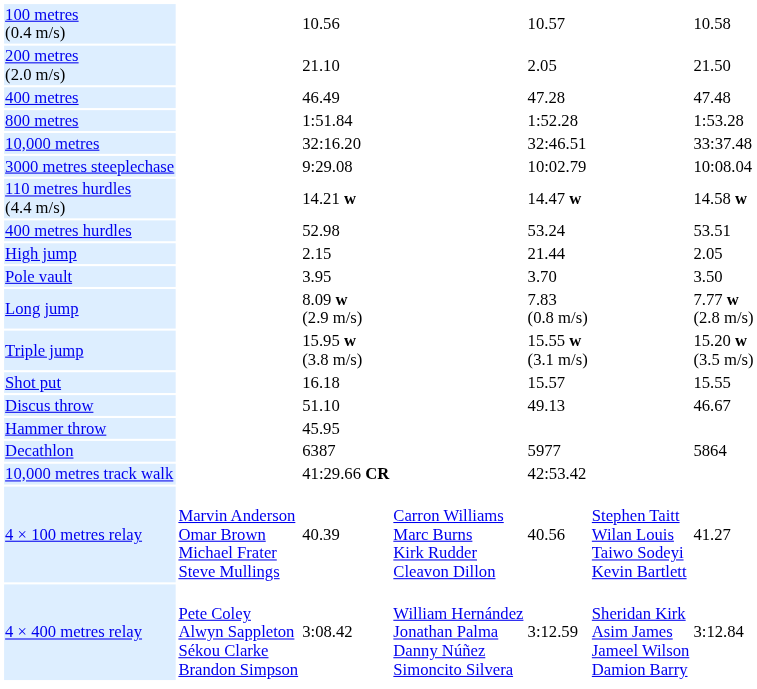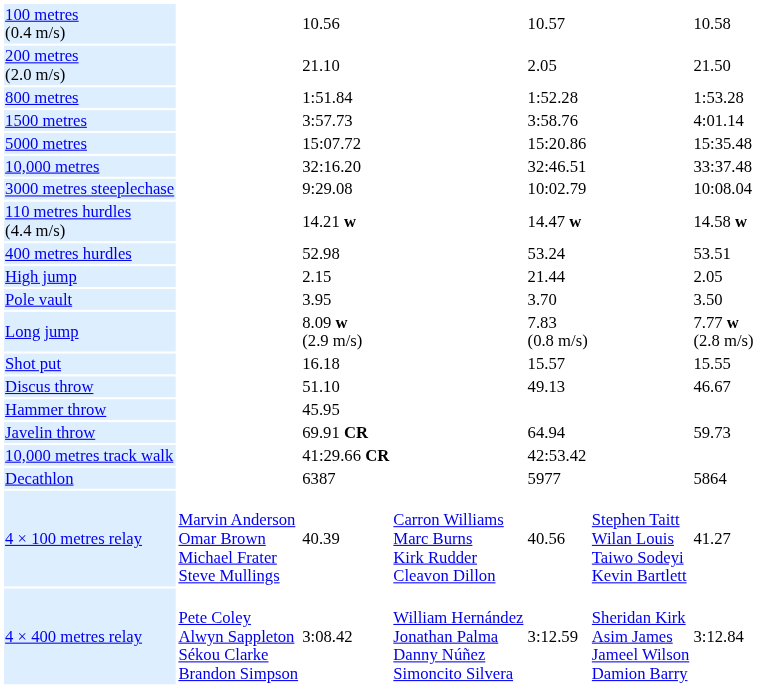 <table>
 <tr>
 <td bgcolor = DDEEFF><a href='#'>100 metres</a> <br> (0.4 m/s)</td>
 <td></td>
 <td>10.56</td>
 <td></td>
 <td>10.57</td>
 <td></td>
 <td>10.58</td>
 </tr>
 <tr>
 <td bgcolor = DDEEFF><a href='#'>200 metres</a> <br> (2.0 m/s)</td>
 <td></td>
 <td>21.10</td>
 <td></td>
 <td>2.05</td>
 <td></td>
 <td>21.50</td>
 </tr>
 <tr>
-<td bgcolor = DDEEFF><a href='#'>400 metres</a></td>
-<td></td>
-<td>46.49</td>
-<td></td>
-<td>47.28</td>
-<td></td>
-<td>47.48</td>
-</tr>
-<tr>
 <td bgcolor = DDEEFF><a href='#'>800 metres</a></td>
 <td></td>
 <td>1:51.84</td>
 <td></td>
 <td>1:52.28</td>
 <td></td>
 <td>1:53.28</td>
+</tr>
+<tr>
+<td bgcolor = DDEEFF><a href='#'>1500 metres</a></td>
+<td></td>
+<td>3:57.73</td>
+<td></td>
+<td>3:58.76</td>
+<td></td>
+<td>4:01.14</td>
+</tr>
+<tr>
+<td bgcolor = DDEEFF><a href='#'>5000 metres</a></td>
+<td></td>
+<td>15:07.72</td>
+<td></td>
+<td>15:20.86</td>
+<td></td>
+<td>15:35.48</td>
 </tr>
 <tr>
 <td bgcolor = DDEEFF><a href='#'>10,000 metres</a></td>
 <td></td>
 <td>32:16.20</td>
 <td></td>
 <td>32:46.51</td>
 <td></td>
 <td>33:37.48</td>
 </tr>
 <tr>
 <td bgcolor = DDEEFF><a href='#'>3000 metres steeplechase</a></td>
 <td></td>
 <td>9:29.08</td>
 <td></td>
 <td>10:02.79</td>
 <td></td>
 <td>10:08.04</td>
 </tr>
 <tr>
 <td bgcolor = DDEEFF><a href='#'>110 metres hurdles</a> <br> (4.4 m/s)</td>
 <td></td>
 <td>14.21 <strong>w</strong></td>
 <td></td>
 <td>14.47 <strong>w</strong></td>
 <td></td>
 <td>14.58 <strong>w</strong></td>
 </tr>
 <tr>
 <td bgcolor = DDEEFF><a href='#'>400 metres hurdles</a></td>
 <td></td>
 <td>52.98</td>
 <td></td>
 <td>53.24</td>
 <td></td>
 <td>53.51</td>
 </tr>
 <tr>
 <td bgcolor = DDEEFF><a href='#'>High jump</a></td>
 <td></td>
 <td>2.15</td>
 <td></td>
 <td>21.44</td>
 <td></td>
 <td>2.05</td>
 </tr>
 <tr>
 <td bgcolor = DDEEFF><a href='#'>Pole vault</a></td>
 <td></td>
 <td>3.95</td>
 <td></td>
 <td>3.70</td>
 <td></td>
 <td>3.50</td>
 </tr>
 <tr>
 <td bgcolor = DDEEFF><a href='#'>Long jump</a></td>
 <td></td>
 <td>8.09 <strong>w</strong> <br> (2.9 m/s)</td>
 <td></td>
 <td>7.83 <br> (0.8 m/s)</td>
 <td></td>
 <td>7.77 <strong>w</strong> <br> (2.8 m/s)</td>
 </tr>
 <tr>
-<td bgcolor = DDEEFF><a href='#'>Triple jump</a></td>
-<td></td>
-<td>15.95 <strong>w</strong> <br> (3.8 m/s)</td>
-<td></td>
-<td>15.55 <strong>w</strong> <br> (3.1 m/s)</td>
-<td></td>
-<td>15.20 <strong>w</strong> <br> (3.5 m/s)</td>
-</tr>
-<tr>
 <td bgcolor = DDEEFF><a href='#'>Shot put</a></td>
 <td></td>
 <td>16.18</td>
 <td></td>
 <td>15.57</td>
 <td></td>
 <td>15.55</td>
 </tr>
 <tr>
 <td bgcolor = DDEEFF><a href='#'>Discus throw</a></td>
 <td></td>
 <td>51.10</td>
 <td></td>
 <td>49.13</td>
 <td></td>
 <td>46.67</td>
 </tr>
 <tr>
 <td bgcolor = DDEEFF><a href='#'>Hammer throw</a></td>
 <td></td>
 <td>45.95</td>
 <td></td>
 <td></td>
 <td></td>
 <td></td>
 </tr>
 <tr>
-<td bgcolor = DDEEFF><a href='#'>Decathlon</a></td>
+<td bgcolor = DDEEFF><a href='#'>Javelin throw</a></td>
 <td></td>
-<td>6387</td>
+<td>69.91 <strong>CR</strong></td>
 <td></td>
-<td>5977</td>
+<td>64.94</td>
 <td></td>
-<td>5864</td>
+<td>59.73</td>
 </tr>
 <tr>
 <td bgcolor = DDEEFF><a href='#'>10,000 metres track walk</a></td>
 <td></td>
 <td>41:29.66 <strong>CR</strong></td>
 <td></td>
 <td>42:53.42</td>
 <td></td>
 <td></td>
+</tr>
+<tr>
+<td bgcolor = DDEEFF><a href='#'>Decathlon</a></td>
+<td></td>
+<td>6387</td>
+<td></td>
+<td>5977</td>
+<td></td>
+<td>5864</td>
 </tr>
 <tr>
 <td bgcolor = DDEEFF><a href='#'>4 × 100 metres relay</a></td>
 <td> <br><a href='#'>Marvin Anderson</a> <br><a href='#'>Omar Brown</a> <br><a href='#'>Michael Frater</a> <br><a href='#'>Steve Mullings</a></td>
 <td>40.39</td>
 <td> <br><a href='#'>Carron Williams</a> <br><a href='#'>Marc Burns</a> <br><a href='#'>Kirk Rudder</a> <br><a href='#'>Cleavon Dillon</a></td>
 <td>40.56</td>
 <td> <br><a href='#'>Stephen Taitt</a> <br><a href='#'>Wilan Louis</a> <br><a href='#'>Taiwo Sodeyi</a> <br><a href='#'>Kevin Bartlett</a></td>
 <td>41.27</td>
 </tr>
 <tr>
 <td bgcolor = DDEEFF><a href='#'>4 × 400 metres relay</a></td>
 <td> <br><a href='#'>Pete Coley</a> <br><a href='#'>Alwyn Sappleton</a> <br><a href='#'>Sékou Clarke</a> <br><a href='#'>Brandon Simpson</a></td>
 <td>3:08.42</td>
 <td> <br><a href='#'>William Hernández</a> <br><a href='#'>Jonathan Palma</a> <br><a href='#'>Danny Núñez</a> <br><a href='#'>Simoncito Silvera</a></td>
 <td>3:12.59</td>
 <td> <br><a href='#'>Sheridan Kirk</a> <br><a href='#'>Asim James</a> <br><a href='#'>Jameel Wilson</a> <br><a href='#'>Damion Barry</a></td>
 <td>3:12.84</td>
 </tr>
 </table>
